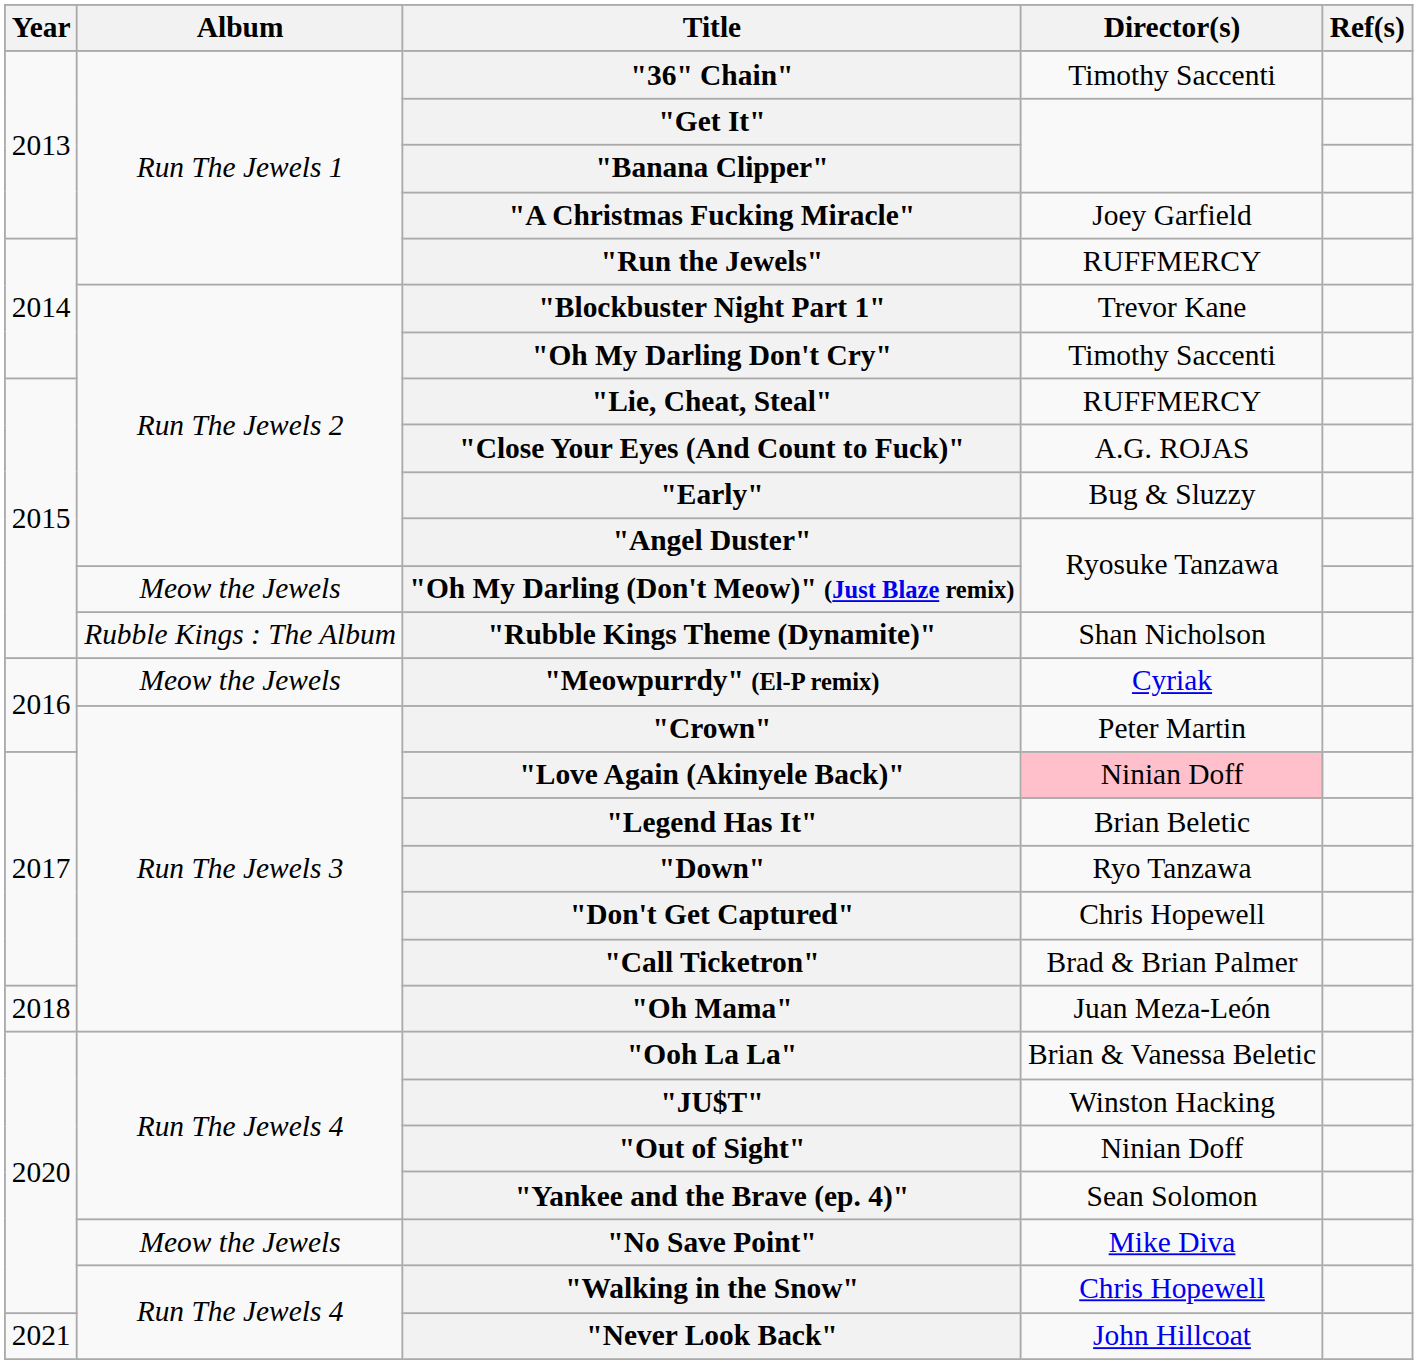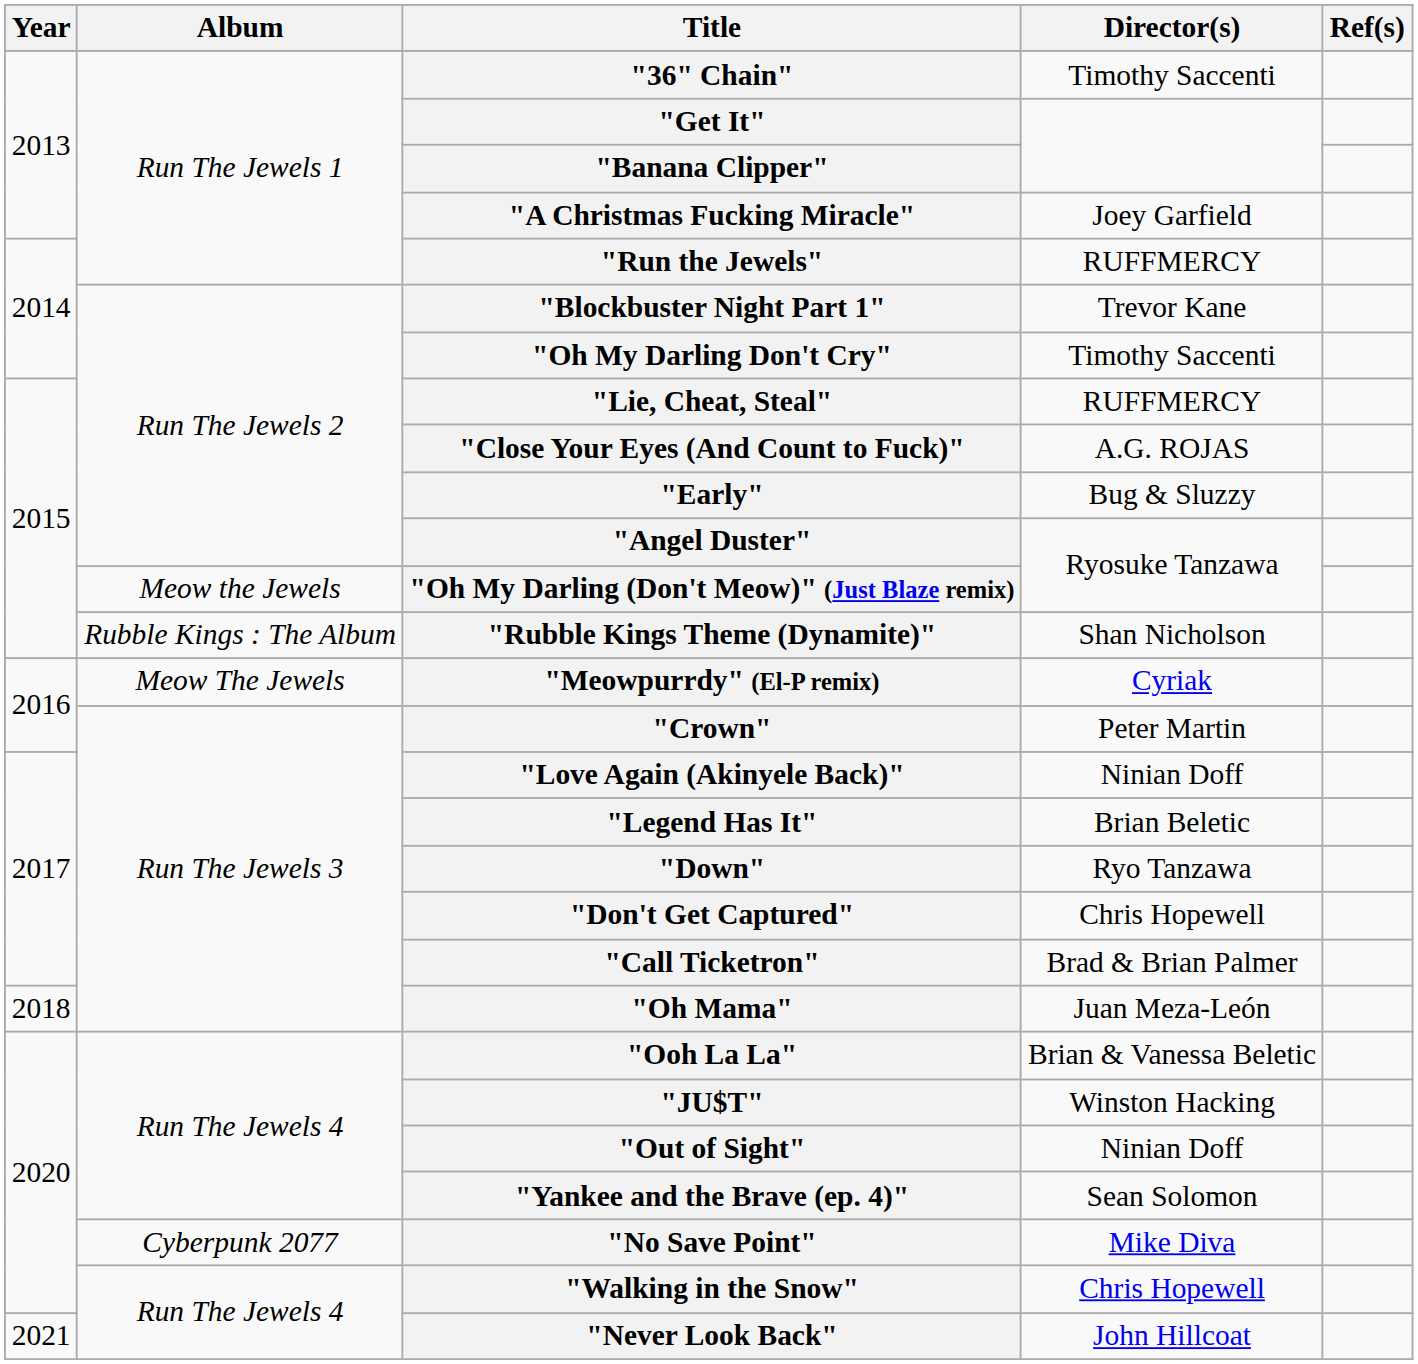 <table class="wikitable plainrowheaders" style="text-align:center;">
 <tr>
 <th>Year</th>
 <th>Album</th>
 <th>Title</th>
 <th>Director(s)</th>
 <th>Ref(s)</th>
 </tr>
 <tr>
 <td rowspan="4">2013</td>
 <td rowspan="5"><em>Run The Jewels 1</em></td>
 <th scope="row">"36" Chain"</th>
 <td>Timothy Saccenti</td>
 <td></td>
 </tr>
 <tr>
 <th scope="row">"Get It"</th>
 <td rowspan="2"></td>
 <td></td>
 </tr>
 <tr>
 <th scope="row">"Banana Clipper"</th>
 <td></td>
 </tr>
 <tr>
 <th scope="row">"A Christmas Fucking Miracle"</th>
 <td>Joey Garfield</td>
 <td></td>
 </tr>
 <tr>
 <td rowspan="3">2014</td>
 <th scope="row">"Run the Jewels"</th>
 <td>RUFFMERCY</td>
 <td></td>
 </tr>
 <tr>
 <td rowspan="6"><em>Run The Jewels 2</em></td>
 <th scope="row">"Blockbuster Night Part 1"</th>
 <td>Trevor Kane</td>
 <td></td>
 </tr>
 <tr>
 <th scope="row">"Oh My Darling Don't Cry"</th>
 <td>Timothy Saccenti</td>
 <td></td>
 </tr>
 <tr>
 <td rowspan="6">2015</td>
 <th scope="row">"Lie, Cheat, Steal"</th>
 <td>RUFFMERCY</td>
 <td></td>
 </tr>
 <tr>
 <th scope="row">"Close Your Eyes (And Count to Fuck)"</th>
 <td>A.G. ROJAS</td>
 <td></td>
 </tr>
 <tr>
 <th scope="row">"Early"</th>
 <td>Bug & Sluzzy</td>
 <td></td>
 </tr>
 <tr>
 <th scope="row">"Angel Duster"</th>
 <td rowspan="2">Ryosuke Tanzawa</td>
 <td></td>
 </tr>
 <tr>
 <td><em>Meow the Jewels</em></td>
 <th scope="row">"Oh My Darling (Don't Meow)" <small>(<a href='#'>Just Blaze</a> remix)</small></th>
 <td></td>
 </tr>
 <tr>
 <td><em>Rubble Kings : The Album</em></td>
 <th scope="row">"Rubble Kings Theme (Dynamite)"</th>
 <td>Shan Nicholson</td>
 <td></td>
 </tr>
 <tr>
 <td rowspan="2">2016</td>
-<td><em>Meow the Jewels</em></td>
+<td><em>Meow The Jewels</em></td>
 <th scope="row">"Meowpurrdy" <small>(El-P remix)</small></th>
 <td><a href='#'>Cyriak</a></td>
 <td></td>
 </tr>
 <tr>
 <td rowspan="7"><em>Run The Jewels 3</em></td>
 <th scope="row">"Crown"</th>
 <td>Peter Martin</td>
 <td></td>
 </tr>
 <tr>
 <td rowspan="5">2017</td>
 <th scope="row">"Love Again (Akinyele Back)"</th>
-<td style="background: pink;">Ninian Doff</td>
+<td>Ninian Doff</td>
 <td></td>
 </tr>
 <tr>
 <th scope="row">"Legend Has It"</th>
 <td>Brian Beletic</td>
 <td></td>
 </tr>
 <tr>
 <th scope="row">"Down"</th>
 <td>Ryo Tanzawa</td>
 <td></td>
 </tr>
 <tr>
 <th scope="row">"Don't Get Captured"</th>
 <td>Chris Hopewell</td>
 <td></td>
 </tr>
 <tr>
 <th scope="row">"Call Ticketron"</th>
 <td>Brad & Brian Palmer</td>
 <td></td>
 </tr>
 <tr>
 <td>2018</td>
 <th scope="row">"Oh Mama"</th>
 <td>Juan Meza-León</td>
 <td></td>
 </tr>
 <tr>
 <td rowspan="6">2020</td>
 <td rowspan="4"><em>Run The Jewels 4</em></td>
 <th scope="row">"Ooh La La"</th>
 <td>Brian & Vanessa Beletic</td>
 <td></td>
 </tr>
 <tr>
 <th scope="row">"JU$T"</th>
 <td>Winston Hacking</td>
 <td></td>
 </tr>
 <tr>
 <th scope="row">"Out of Sight"</th>
 <td>Ninian Doff</td>
 <td></td>
 </tr>
 <tr>
 <th scope="row">"Yankee and the Brave (ep. 4)"</th>
 <td>Sean Solomon</td>
 <td></td>
 </tr>
 <tr>
-<td><em>Meow the Jewels</em></td>
+<td><em>Cyberpunk 2077</em></td>
 <th scope="row">"No Save Point"</th>
 <td><a href='#'>Mike Diva</a></td>
 <td></td>
 </tr>
 <tr>
 <td rowspan="2"><em>Run The Jewels 4</em></td>
 <th scope="row">"Walking in the Snow"</th>
 <td><a href='#'>Chris Hopewell</a></td>
 <td></td>
 </tr>
 <tr>
 <td>2021</td>
 <th scope="row">"Never Look Back"</th>
 <td><a href='#'>John Hillcoat</a></td>
 <td></td>
 </tr>
 </table>
